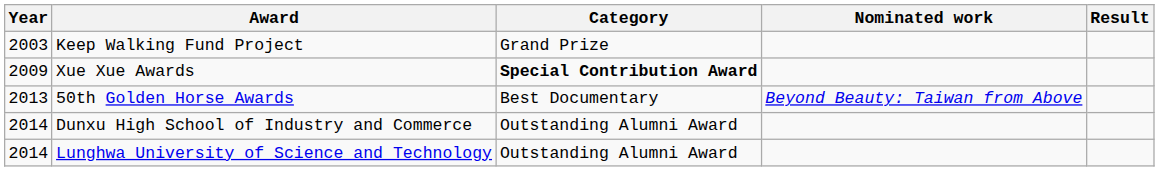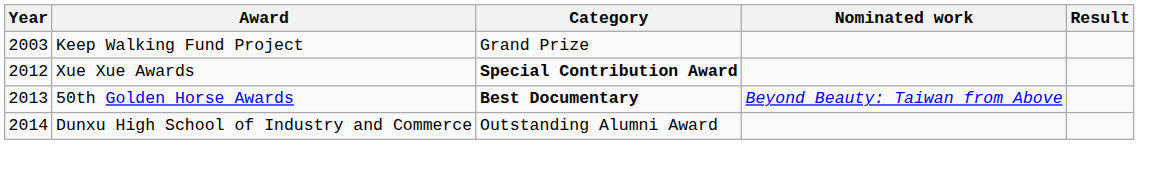 <table class="wikitable sortable">
 <tr>
 <th>Year</th>
 <th>Award</th>
 <th>Category</th>
 <th>Nominated work</th>
 <th>Result</th>
 </tr>
 <tr>
 <td>2003</td>
 <td>Keep Walking Fund Project</td>
 <td>Grand Prize</td>
 <td></td>
 <td></td>
 </tr>
 <tr>
-<td>2009</td>
+<td>2012</td>
 <td>Xue Xue Awards</td>
 <td><strong>Special Contribution Award</strong></td>
 <td></td>
 <td></td>
 </tr>
 <tr>
 <td>2013</td>
 <td>50th <a href='#'>Golden Horse Awards</a></td>
-<td>Best Documentary</td>
+<td><strong>Best Documentary</strong></td>
 <td><em><a href='#'>Beyond Beauty: Taiwan from Above</a></em></td>
 <td></td>
 </tr>
 <tr>
 <td>2014</td>
 <td>Dunxu High School of Industry and Commerce</td>
 <td>Outstanding Alumni Award</td>
 <td></td>
 <td></td>
 </tr>
-<tr>
-<td>2014</td>
-<td><a href='#'>Lunghwa University of Science and Technology</a></td>
-<td>Outstanding Alumni Award</td>
-<td></td>
-<td></td>
-</tr>
 </table>
